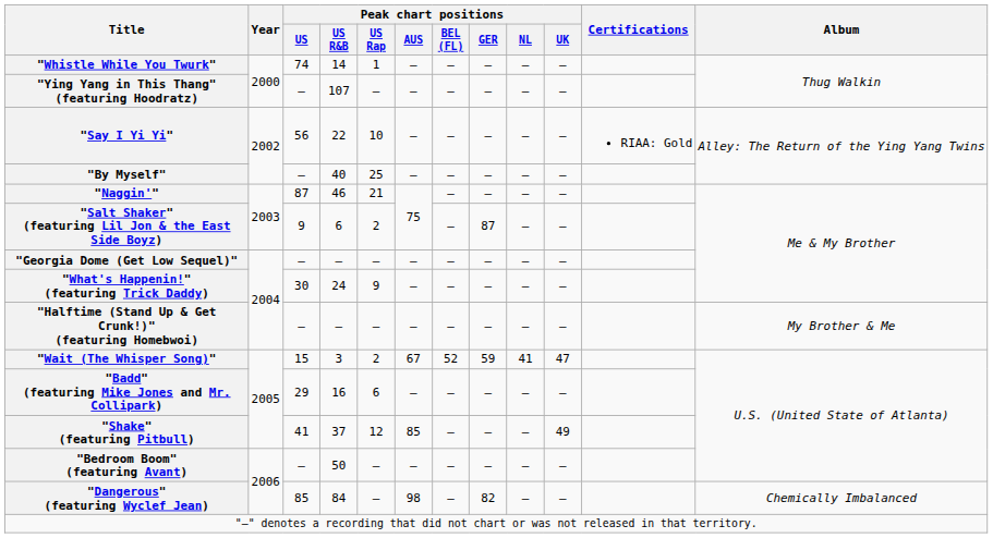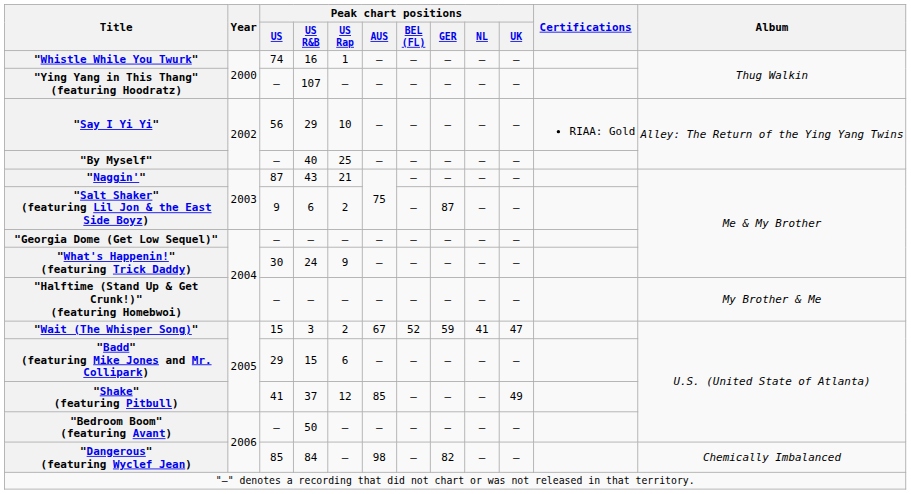 <table class="wikitable plainrowheaders" style="text-align:center;">
 <tr>
 <th scope="col" rowspan="2" style="width:20em;">Title</th>
 <th scope="col" rowspan="2">Year</th>
 <th scope="col" colspan="8">Peak chart positions</th>
 <th rowspan="2"><a href='#'>Certifications</a></th>
 <th rowspan="2" scope="col">Album</th>
 </tr>
 <tr>
 <th style="width:3em;font-size:90%;"><a href='#'>US</a><br></th>
 <th style="width:3em;font-size:90%;"><a href='#'>US R&B</a><br></th>
 <th style="width:3em;font-size:90%;"><a href='#'>US Rap</a><br></th>
 <th style="width:3em;font-size:90%;"><a href='#'>AUS</a><br></th>
 <th style="width:3em;font-size:90%;"><a href='#'>BEL<br>(FL)</a><br></th>
 <th style="width:3em;font-size:90%;"><a href='#'>GER</a><br></th>
 <th style="width:3em;font-size:90%;"><a href='#'>NL</a><br></th>
 <th style="width:3em;font-size:90%;"><a href='#'>UK</a><br></th>
 </tr>
 <tr>
 <th scope="row">"<a href='#'>Whistle While You Twurk</a>"</th>
 <td rowspan="2">2000</td>
 <td>74</td>
-<td>14</td>
+<td>16</td>
 <td>1</td>
 <td>—</td>
 <td>—</td>
 <td>—</td>
 <td>—</td>
 <td>—</td>
 <td></td>
 <td rowspan="2"><em>Thug Walkin</em></td>
 </tr>
 <tr>
 <th scope="row">"Ying Yang in This Thang"<br><span>(featuring Hoodratz)</span></th>
 <td>—</td>
 <td>107</td>
 <td>—</td>
 <td>—</td>
 <td>—</td>
 <td>—</td>
 <td>—</td>
 <td>—</td>
 <td></td>
 </tr>
 <tr>
 <th scope="row">"<a href='#'>Say I Yi Yi</a>"</th>
 <td rowspan="2">2002</td>
 <td>56</td>
-<td>22</td>
+<td>29</td>
 <td>10</td>
 <td>—</td>
 <td>—</td>
 <td>—</td>
 <td>—</td>
 <td>—</td>
 <td><br><ul><li>RIAA: Gold</li></ul></td>
 <td rowspan="2"><em>Alley: The Return of the Ying Yang Twins</em></td>
 </tr>
 <tr>
 <th scope="row">"By Myself"</th>
 <td>—</td>
 <td>40</td>
 <td>25</td>
 <td>—</td>
 <td>—</td>
 <td>—</td>
 <td>—</td>
 <td>—</td>
 <td></td>
 </tr>
 <tr>
 <th scope="row">"<a href='#'>Naggin'</a>"</th>
 <td rowspan="2">2003</td>
 <td>87</td>
-<td>46</td>
+<td>43</td>
 <td>21</td>
 <td rowspan="2">75</td>
 <td>—</td>
 <td>—</td>
 <td>—</td>
 <td>—</td>
 <td></td>
 <td rowspan="4"><em>Me & My Brother</em></td>
 </tr>
 <tr>
 <th scope="row">"<a href='#'>Salt Shaker</a>"<br><span>(featuring <a href='#'>Lil Jon & the East Side Boyz</a>)</span></th>
 <td>9</td>
 <td>6</td>
 <td>2</td>
 <td>—</td>
 <td>87</td>
 <td>—</td>
 <td>—</td>
 <td></td>
 </tr>
 <tr>
 <th scope="row">"Georgia Dome (Get Low Sequel)"</th>
 <td rowspan="3">2004</td>
 <td>—</td>
 <td>—</td>
 <td>—</td>
 <td>—</td>
 <td>—</td>
 <td>—</td>
 <td>—</td>
 <td>—</td>
 <td></td>
 </tr>
 <tr>
 <th scope="row">"<a href='#'>What's Happenin!</a>"<br><span>(featuring <a href='#'>Trick Daddy</a>)</span></th>
 <td>30</td>
 <td>24</td>
 <td>9</td>
 <td>—</td>
 <td>—</td>
 <td>—</td>
 <td>—</td>
 <td>—</td>
 <td></td>
 </tr>
 <tr>
 <th scope="row">"Halftime (Stand Up & Get Crunk!)"<br><span>(featuring Homebwoi)</span></th>
 <td>—</td>
 <td>—</td>
 <td>—</td>
 <td>—</td>
 <td>—</td>
 <td>—</td>
 <td>—</td>
 <td>—</td>
 <td></td>
 <td><em>My Brother & Me</em></td>
 </tr>
 <tr>
 <th scope="row">"<a href='#'>Wait (The Whisper Song)</a>"</th>
 <td rowspan="3">2005</td>
 <td>15</td>
 <td>3</td>
 <td>2</td>
 <td>67</td>
 <td>52</td>
 <td>59</td>
 <td>41</td>
 <td>47</td>
 <td></td>
 <td rowspan="4"><em>U.S. (United State of Atlanta)</em></td>
 </tr>
 <tr>
 <th scope="row">"<a href='#'>Badd</a>"<br><span>(featuring <a href='#'>Mike Jones</a> and <a href='#'>Mr. Collipark</a>)</span></th>
 <td>29</td>
-<td>16</td>
+<td>15</td>
 <td>6</td>
 <td>—</td>
 <td>—</td>
 <td>—</td>
 <td>—</td>
 <td>—</td>
 <td></td>
 </tr>
 <tr>
 <th scope="row">"<a href='#'>Shake</a>"<br><span>(featuring <a href='#'>Pitbull</a>)</span></th>
 <td>41</td>
 <td>37</td>
 <td>12</td>
 <td>85</td>
 <td>—</td>
 <td>—</td>
 <td>—</td>
 <td>49</td>
 <td></td>
 </tr>
 <tr>
 <th scope="row">"Bedroom Boom"<br><span>(featuring <a href='#'>Avant</a>)</span></th>
 <td rowspan="2">2006</td>
 <td>—</td>
 <td>50</td>
 <td>—</td>
 <td>—</td>
 <td>—</td>
 <td>—</td>
 <td>—</td>
 <td>—</td>
 <td></td>
 </tr>
 <tr>
 <th scope="row">"<a href='#'>Dangerous</a>"<br><span>(featuring <a href='#'>Wyclef Jean</a>)</span></th>
 <td>85</td>
 <td>84</td>
 <td>—</td>
 <td>98</td>
 <td>—</td>
 <td>82</td>
 <td>—</td>
 <td>—</td>
 <td></td>
 <td rowspan="1"><em>Chemically Imbalanced</em></td>
 </tr>
 <tr>
 <td colspan="15" style="font-size:90%">"—" denotes a recording that did not chart or was not released in that territory.</td>
 </tr>
 </table>
